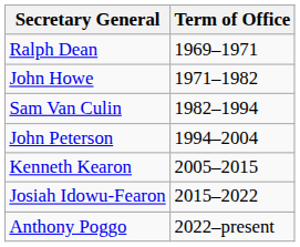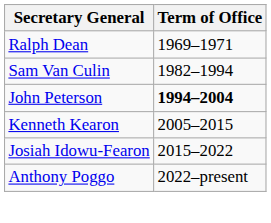 <table class="wikitable">
 <tr>
 <th>Secretary General</th>
 <th>Term of Office</th>
 </tr>
 <tr>
 <td><a href='#'>Ralph Dean</a></td>
 <td>1969–1971</td>
 </tr>
 <tr>
-<td><a href='#'>John Howe</a></td>
-<td>1971–1982</td>
-</tr>
-<tr>
 <td><a href='#'>Sam Van Culin</a></td>
 <td>1982–1994</td>
 </tr>
 <tr>
 <td><a href='#'>John Peterson</a></td>
-<td>1994–2004</td>
+<td><strong>1994–2004</strong></td>
 </tr>
 <tr>
 <td><a href='#'>Kenneth Kearon</a></td>
 <td>2005–2015</td>
 </tr>
 <tr>
 <td><a href='#'>Josiah Idowu-Fearon</a></td>
 <td>2015–2022</td>
 </tr>
 <tr>
 <td><a href='#'>Anthony Poggo</a></td>
 <td>2022–present</td>
 </tr>
 </table>
